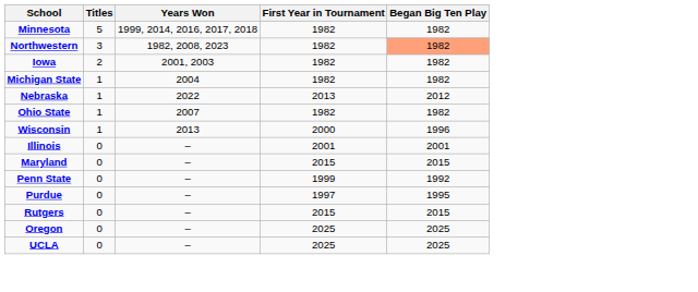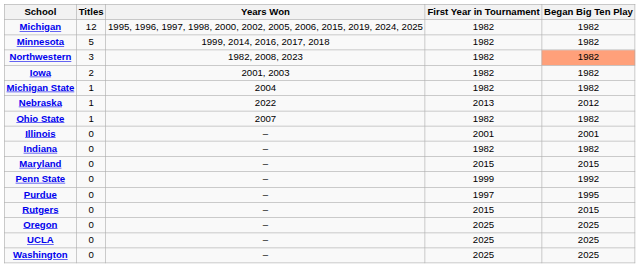 <table class="wikitable sortable" style="text-align: center;">
 <tr>
 <th>School</th>
 <th>Titles</th>
 <th>Years Won</th>
 <th>First Year in Tournament</th>
 <th>Began Big Ten Play</th>
+</tr>
+<tr>
+<td><strong><a href='#'>Michigan</a></strong></td>
+<td>12</td>
+<td>1995, 1996, 1997, 1998, 2000, 2002, 2005, 2006, 2015, 2019, 2024, 2025</td>
+<td>1982</td>
+<td>1982</td>
 </tr>
 <tr>
 <td><strong><a href='#'>Minnesota</a></strong></td>
 <td>5</td>
 <td>1999, 2014, 2016, 2017, 2018</td>
 <td>1982</td>
 <td>1982</td>
 </tr>
 <tr>
 <td><strong><a href='#'>Northwestern</a></strong></td>
 <td>3</td>
 <td>1982, 2008, 2023</td>
 <td>1982</td>
 <td style="background: lightsalmon;">1982</td>
 </tr>
 <tr>
 <td><strong><a href='#'>Iowa</a></strong></td>
 <td>2</td>
 <td>2001, 2003</td>
 <td>1982</td>
 <td>1982</td>
 </tr>
 <tr>
 <td><strong><a href='#'>Michigan State</a></strong></td>
 <td>1</td>
 <td>2004</td>
 <td>1982</td>
 <td>1982</td>
 </tr>
 <tr>
 <td><strong><a href='#'>Nebraska</a></strong></td>
 <td>1</td>
 <td>2022</td>
 <td>2013</td>
 <td>2012</td>
 </tr>
 <tr>
 <td><strong><a href='#'>Ohio State</a></strong></td>
 <td>1</td>
 <td>2007</td>
 <td>1982</td>
 <td>1982</td>
 </tr>
 <tr>
-<td><strong><a href='#'>Wisconsin</a></strong></td>
-<td>1</td>
-<td>2013</td>
-<td>2000</td>
-<td>1996</td>
-</tr>
-<tr>
 <td><strong><a href='#'>Illinois</a></strong></td>
 <td>0</td>
 <td>–</td>
 <td>2001</td>
 <td>2001</td>
+</tr>
+<tr>
+<td><strong><a href='#'>Indiana</a></strong></td>
+<td>0</td>
+<td>–</td>
+<td>1982</td>
+<td>1982</td>
 </tr>
 <tr>
 <td><strong><a href='#'>Maryland</a></strong></td>
 <td>0</td>
 <td>–</td>
 <td>2015</td>
 <td>2015</td>
 </tr>
 <tr>
 <td><strong><a href='#'>Penn State</a></strong></td>
 <td>0</td>
 <td>–</td>
 <td>1999</td>
 <td>1992</td>
 </tr>
 <tr>
 <td><strong><a href='#'>Purdue</a></strong></td>
 <td>0</td>
 <td>–</td>
 <td>1997</td>
 <td>1995</td>
 </tr>
 <tr>
 <td><strong><a href='#'>Rutgers</a></strong></td>
 <td>0</td>
 <td>–</td>
 <td>2015</td>
 <td>2015</td>
 </tr>
 <tr>
 <td><strong><a href='#'>Oregon</a></strong></td>
 <td>0</td>
 <td>–</td>
 <td>2025</td>
 <td>2025</td>
 </tr>
 <tr>
 <td><strong><a href='#'>UCLA</a></strong></td>
 <td>0</td>
 <td>–</td>
 <td>2025</td>
 <td>2025</td>
 </tr>
+<tr>
+<td><strong><a href='#'>Washington</a></strong></td>
+<td>0</td>
+<td>–</td>
+<td>2025</td>
+<td>2025</td>
+</tr>
 </table>
